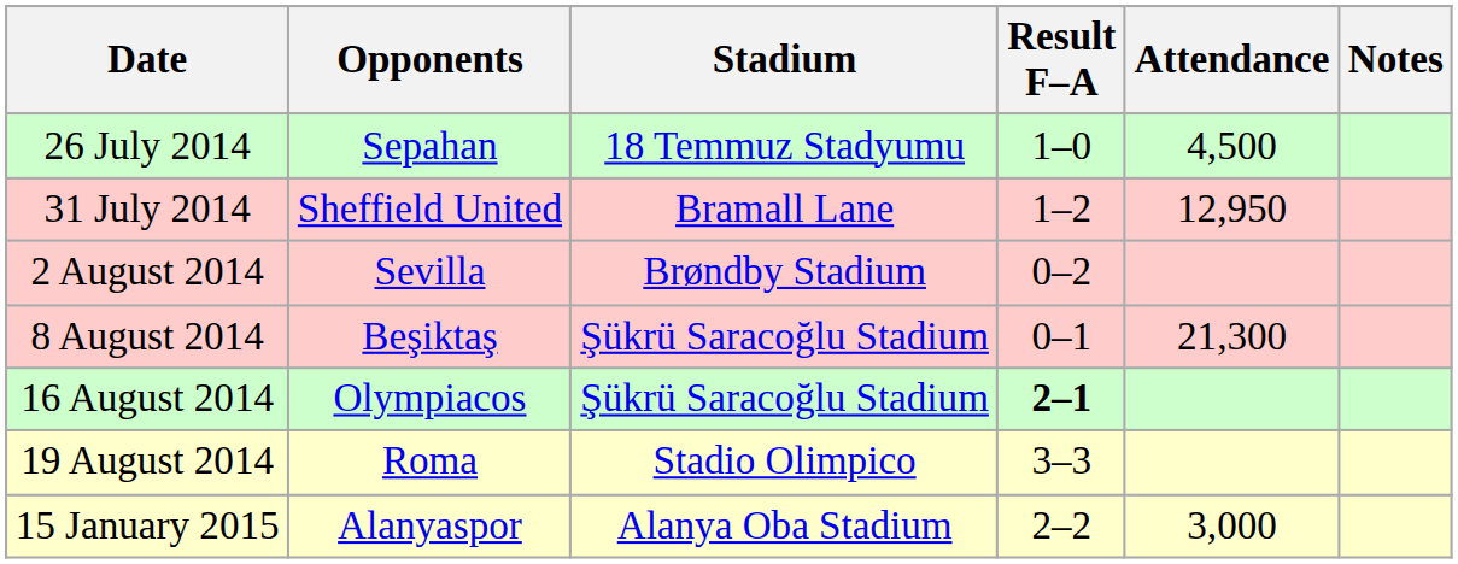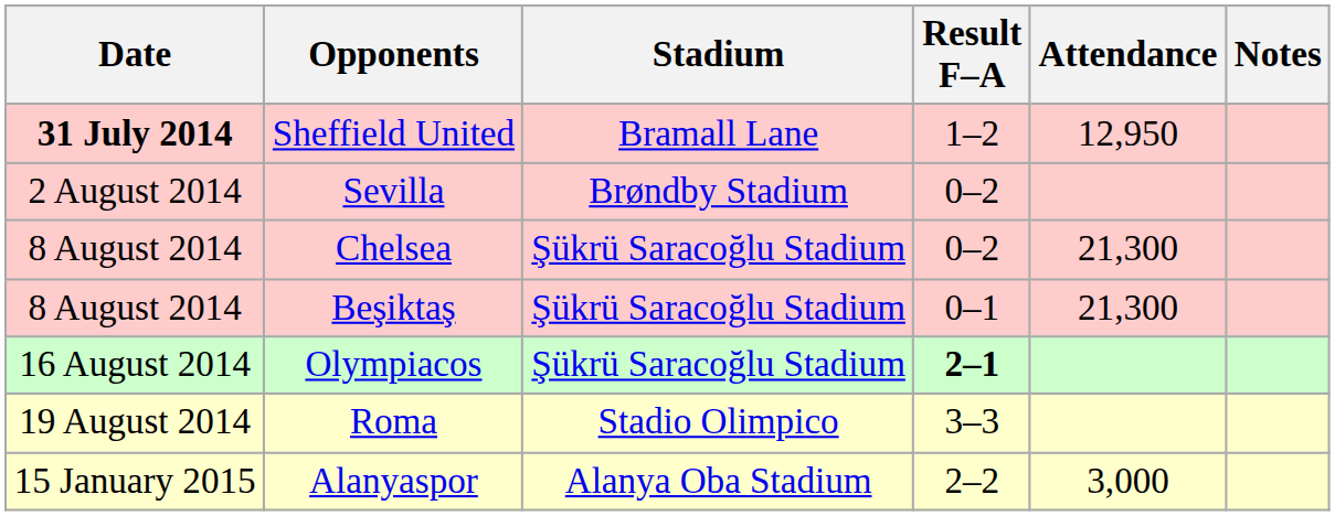 <table class="wikitable" style="text-align:center">
 <tr>
 <th>Date</th>
 <th>Opponents</th>
 <th>Stadium</th>
 <th>Result<br>F–A</th>
 <th>Attendance</th>
 <th>Notes</th>
 </tr>
-<tr bgcolor=#CCFFCC>
-<td>26 July 2014</td>
-<td> <a href='#'>Sepahan</a></td>
-<td><a href='#'>18 Temmuz Stadyumu</a></td>
-<td>1–0</td>
-<td>4,500</td>
-<td></td>
-</tr>
 <tr bgcolor=#FFCCCC>
-<td>31 July 2014</td>
+<td><strong>31 July 2014</strong></td>
 <td> <a href='#'>Sheffield United</a></td>
 <td><a href='#'>Bramall Lane</a></td>
 <td>1–2</td>
 <td>12,950</td>
 <td></td>
 </tr>
 <tr bgcolor=#FFCCCC>
 <td>2 August 2014</td>
 <td> <a href='#'>Sevilla</a></td>
 <td><a href='#'>Brøndby Stadium</a></td>
 <td>0–2</td>
 <td></td>
+<td></td>
+</tr>
+<tr bgcolor=#FFCCCC>
+<td>8 August 2014</td>
+<td> <a href='#'>Chelsea</a></td>
+<td><a href='#'>Şükrü Saracoğlu Stadium</a></td>
+<td>0–2</td>
+<td>21,300</td>
 <td></td>
 </tr>
 <tr bgcolor=#FFCCCC>
 <td>8 August 2014</td>
 <td> <a href='#'>Beşiktaş</a></td>
 <td><a href='#'>Şükrü Saracoğlu Stadium</a></td>
 <td>0–1</td>
 <td>21,300</td>
 <td></td>
 </tr>
 <tr bgcolor=#CCFFCC>
 <td>16 August 2014</td>
 <td> <a href='#'>Olympiacos</a></td>
 <td><a href='#'>Şükrü Saracoğlu Stadium</a></td>
 <td><strong>2–1</strong></td>
 <td></td>
 <td></td>
 </tr>
 <tr bgcolor=#FFFFCC>
 <td>19 August 2014</td>
 <td> <a href='#'>Roma</a></td>
 <td><a href='#'>Stadio Olimpico</a></td>
 <td>3–3</td>
 <td></td>
 <td></td>
 </tr>
 <tr bgcolor=#FFFFCC>
 <td>15 January 2015</td>
 <td> <a href='#'>Alanyaspor</a></td>
 <td><a href='#'>Alanya Oba Stadium</a></td>
 <td>2–2</td>
 <td>3,000</td>
 <td></td>
 </tr>
 </table>
